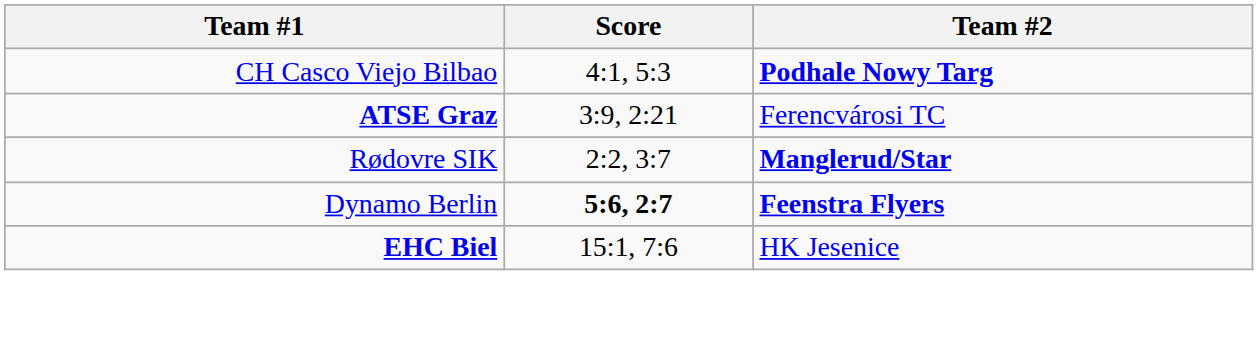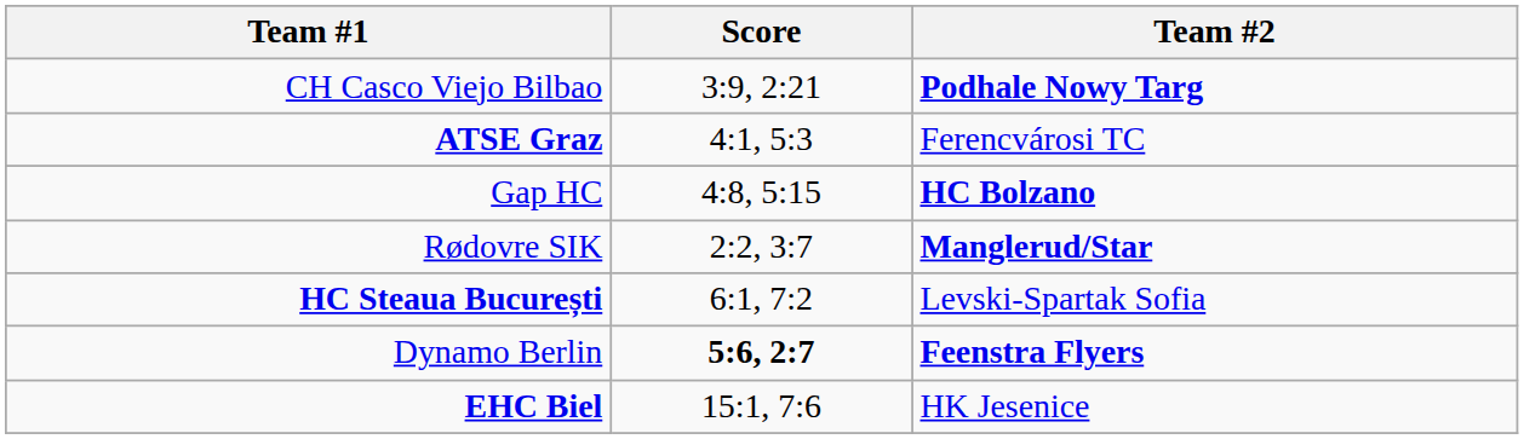 <table class="wikitable" style="text-align: center;">
 <tr>
 <th width=22%>Team #1</th>
 <th width=11%>Score</th>
 <th width=22%>Team #2</th>
 </tr>
 <tr>
 <td style="text-align: right;"><a href='#'>CH Casco Viejo Bilbao</a> </td>
-<td>4:1, 5:3</td>
+<td>3:9, 2:21</td>
 <td style="text-align: left;"> <strong><a href='#'>Podhale Nowy Targ</a></strong></td>
 </tr>
 <tr>
 <td style="text-align: right;"><strong><a href='#'>ATSE Graz</a></strong> </td>
-<td>3:9, 2:21</td>
+<td>4:1, 5:3</td>
 <td style="text-align: left;"> <a href='#'>Ferencvárosi TC</a></td>
+</tr>
+<tr>
+<td style="text-align: right;"><a href='#'>Gap HC</a> </td>
+<td>4:8, 5:15</td>
+<td style="text-align: left;"> <strong><a href='#'>HC Bolzano</a></strong></td>
 </tr>
 <tr>
 <td style="text-align: right;"><a href='#'>Rødovre SIK</a> </td>
 <td>2:2, 3:7</td>
 <td style="text-align: left;"> <strong><a href='#'>Manglerud/Star</a></strong></td>
+</tr>
+<tr>
+<td style="text-align: right;"><strong><a href='#'>HC Steaua București</a></strong> </td>
+<td>6:1, 7:2</td>
+<td style="text-align: left;"> <a href='#'>Levski-Spartak Sofia</a></td>
 </tr>
 <tr>
 <td style="text-align: right;"><a href='#'>Dynamo Berlin</a> </td>
 <td><strong>5:6, 2:7</strong></td>
 <td style="text-align: left;"> <strong><a href='#'>Feenstra Flyers</a></strong></td>
 </tr>
 <tr>
 <td style="text-align: right;"><strong><a href='#'>EHC Biel</a></strong> </td>
 <td>15:1, 7:6</td>
 <td style="text-align: left;"> <a href='#'>HK Jesenice</a></td>
 </tr>
 </table>
